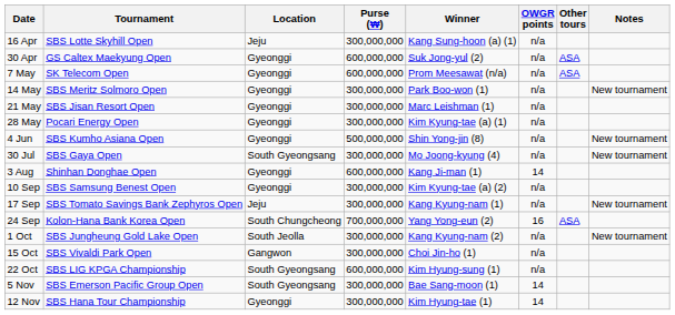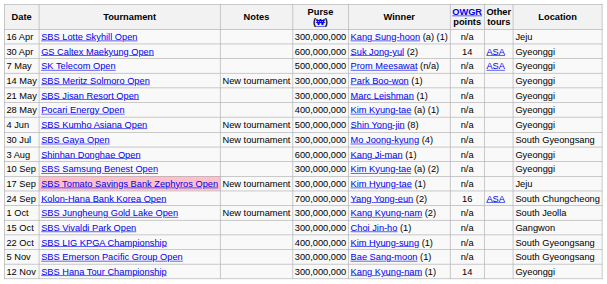 <table class="wikitable" style="font-size:95%;">
 <tr>
 <th>Date</th>
 <th>Tournament</th>
-<th>Location</th>
+<th>Notes</th>
 <th>Purse<br>(<a href='#'>₩</a>)</th>
 <th>Winner</th>
 <th><a href='#'>OWGR</a><br>points</th>
 <th>Other<br>tours</th>
-<th>Notes</th>
+<th>Location</th>
 </tr>
 <tr>
 <td>16 Apr</td>
 <td><a href='#'>SBS Lotte Skyhill Open</a></td>
-<td>Jeju</td>
+<td></td>
 <td align=right>300,000,000</td>
 <td> <a href='#'>Kang Sung-hoon</a> (a) (1)</td>
 <td align=center>n/a</td>
 <td></td>
-<td></td>
+<td>Jeju</td>
 </tr>
 <tr>
 <td>30 Apr</td>
 <td><a href='#'>GS Caltex Maekyung Open</a></td>
-<td>Gyeonggi</td>
+<td></td>
 <td align=right>600,000,000</td>
 <td> <a href='#'>Suk Jong-yul</a> (2)</td>
-<td align=center>n/a</td>
+<td align=center>14</td>
 <td><a href='#'>ASA</a></td>
-<td></td>
+<td>Gyeonggi</td>
 </tr>
 <tr>
 <td>7 May</td>
 <td><a href='#'>SK Telecom Open</a></td>
-<td>Gyeonggi</td>
-<td align=right>600,000,000</td>
+<td></td>
+<td align=right>500,000,000</td>
 <td> <a href='#'>Prom Meesawat</a> (n/a)</td>
 <td align=center>n/a</td>
 <td><a href='#'>ASA</a></td>
-<td></td>
+<td>Gyeonggi</td>
 </tr>
 <tr>
 <td>14 May</td>
 <td><a href='#'>SBS Meritz Solmoro Open</a></td>
-<td>Gyeonggi</td>
+<td>New tournament</td>
 <td align=right>300,000,000</td>
 <td> <a href='#'>Park Boo-won</a> (1)</td>
 <td align=center>n/a</td>
 <td></td>
-<td>New tournament</td>
+<td>Gyeonggi</td>
 </tr>
 <tr>
 <td>21 May</td>
 <td><a href='#'>SBS Jisan Resort Open</a></td>
-<td>Gyeonggi</td>
+<td></td>
 <td align=right>300,000,000</td>
 <td> <a href='#'>Marc Leishman</a> (1)</td>
 <td align=center>n/a</td>
 <td></td>
-<td></td>
+<td>Gyeonggi</td>
 </tr>
 <tr>
 <td>28 May</td>
 <td><a href='#'>Pocari Energy Open</a></td>
-<td>Gyeonggi</td>
-<td align=right>300,000,000</td>
+<td></td>
+<td align=right>400,000,000</td>
 <td> <a href='#'>Kim Kyung-tae</a> (a) (1)</td>
 <td align=center>n/a</td>
 <td></td>
-<td></td>
+<td>Gyeonggi</td>
 </tr>
 <tr>
 <td>4 Jun</td>
 <td><a href='#'>SBS Kumho Asiana Open</a></td>
-<td>Gyeonggi</td>
+<td>New tournament</td>
 <td align=right>500,000,000</td>
 <td> <a href='#'>Shin Yong-jin</a> (8)</td>
 <td align=center>n/a</td>
 <td></td>
-<td>New tournament</td>
+<td>Gyeonggi</td>
 </tr>
 <tr>
 <td>30 Jul</td>
 <td><a href='#'>SBS Gaya Open</a></td>
-<td>South Gyeongsang</td>
+<td>New tournament</td>
 <td align=right>300,000,000</td>
 <td> <a href='#'>Mo Joong-kyung</a> (4)</td>
 <td align=center>n/a</td>
 <td></td>
-<td>New tournament</td>
+<td>South Gyeongsang</td>
 </tr>
 <tr>
 <td>3 Aug</td>
 <td><a href='#'>Shinhan Donghae Open</a></td>
-<td>Gyeonggi</td>
+<td></td>
 <td align=right>600,000,000</td>
 <td> <a href='#'>Kang Ji-man</a> (1)</td>
-<td align=center>14</td>
+<td align=center>n/a</td>
 <td></td>
-<td></td>
+<td>Gyeonggi</td>
 </tr>
 <tr>
 <td>10 Sep</td>
 <td><a href='#'>SBS Samsung Benest Open</a></td>
-<td>Gyeonggi</td>
+<td></td>
 <td align=right>300,000,000</td>
 <td> <a href='#'>Kim Kyung-tae</a> (a) (2)</td>
 <td align=center>n/a</td>
 <td></td>
-<td></td>
+<td>Gyeonggi</td>
 </tr>
 <tr>
 <td>17 Sep</td>
-<td><a href='#'>SBS Tomato Savings Bank Zephyros Open</a></td>
-<td>Jeju</td>
+<td style="background: pink;"><a href='#'>SBS Tomato Savings Bank Zephyros Open</a></td>
+<td>New tournament</td>
 <td align=right>300,000,000</td>
-<td> <a href='#'>Kang Kyung-nam</a> (1)</td>
+<td> <a href='#'>Kim Hyung-tae</a> (1)</td>
 <td align=center>n/a</td>
 <td></td>
-<td>New tournament</td>
+<td>Jeju</td>
 </tr>
 <tr>
 <td>24 Sep</td>
 <td><a href='#'>Kolon-Hana Bank Korea Open</a></td>
-<td>South Chungcheong</td>
+<td></td>
 <td align=right>700,000,000</td>
 <td> <a href='#'>Yang Yong-eun</a> (2)</td>
 <td align=center>16</td>
 <td><a href='#'>ASA</a></td>
-<td></td>
+<td>South Chungcheong</td>
 </tr>
 <tr>
 <td>1 Oct</td>
 <td><a href='#'>SBS Jungheung Gold Lake Open</a></td>
-<td>South Jeolla</td>
+<td>New tournament</td>
 <td align=right>300,000,000</td>
 <td> <a href='#'>Kang Kyung-nam</a> (2)</td>
 <td align=center>n/a</td>
 <td></td>
-<td>New tournament</td>
+<td>South Jeolla</td>
 </tr>
 <tr>
 <td>15 Oct</td>
 <td><a href='#'>SBS Vivaldi Park Open</a></td>
-<td>Gangwon</td>
+<td></td>
 <td align=right>300,000,000</td>
 <td> <a href='#'>Choi Jin-ho</a> (1)</td>
 <td align=center>n/a</td>
 <td></td>
-<td></td>
+<td>Gangwon</td>
 </tr>
 <tr>
 <td>22 Oct</td>
 <td><a href='#'>SBS LIG KPGA Championship</a></td>
-<td>South Gyeongsang</td>
-<td align=right>600,000,000</td>
+<td></td>
+<td align=right>400,000,000</td>
 <td> <a href='#'>Kim Hyung-sung</a> (1)</td>
 <td align=center>n/a</td>
 <td></td>
-<td></td>
+<td>South Gyeongsang</td>
 </tr>
 <tr>
 <td>5 Nov</td>
 <td><a href='#'>SBS Emerson Pacific Group Open</a></td>
-<td>South Gyeongsang</td>
+<td></td>
 <td align=right>300,000,000</td>
 <td> <a href='#'>Bae Sang-moon</a> (1)</td>
-<td align=center>14</td>
+<td align=center>n/a</td>
 <td></td>
-<td></td>
+<td>South Gyeongsang</td>
 </tr>
 <tr>
 <td>12 Nov</td>
 <td><a href='#'>SBS Hana Tour Championship</a></td>
-<td>Gyeonggi</td>
+<td></td>
 <td align=right>300,000,000</td>
-<td> <a href='#'>Kim Hyung-tae</a> (1)</td>
+<td> <a href='#'>Kang Kyung-nam</a> (1)</td>
 <td align=center>14</td>
 <td></td>
-<td></td>
+<td>Gyeonggi</td>
 </tr>
 </table>
